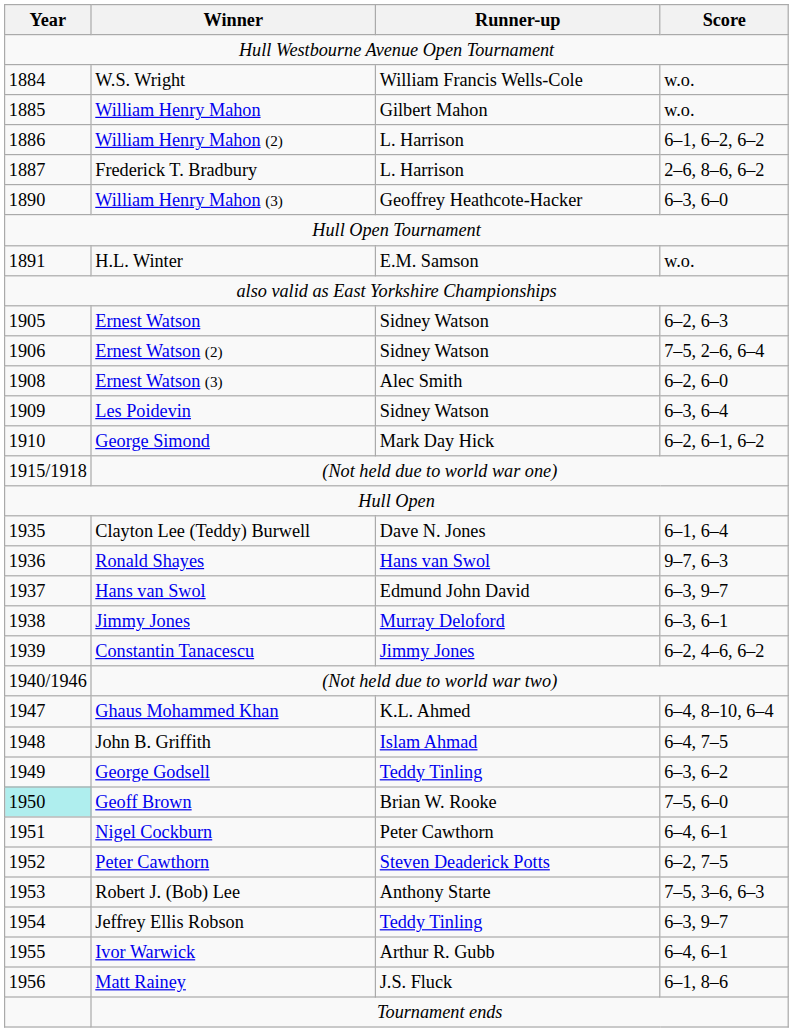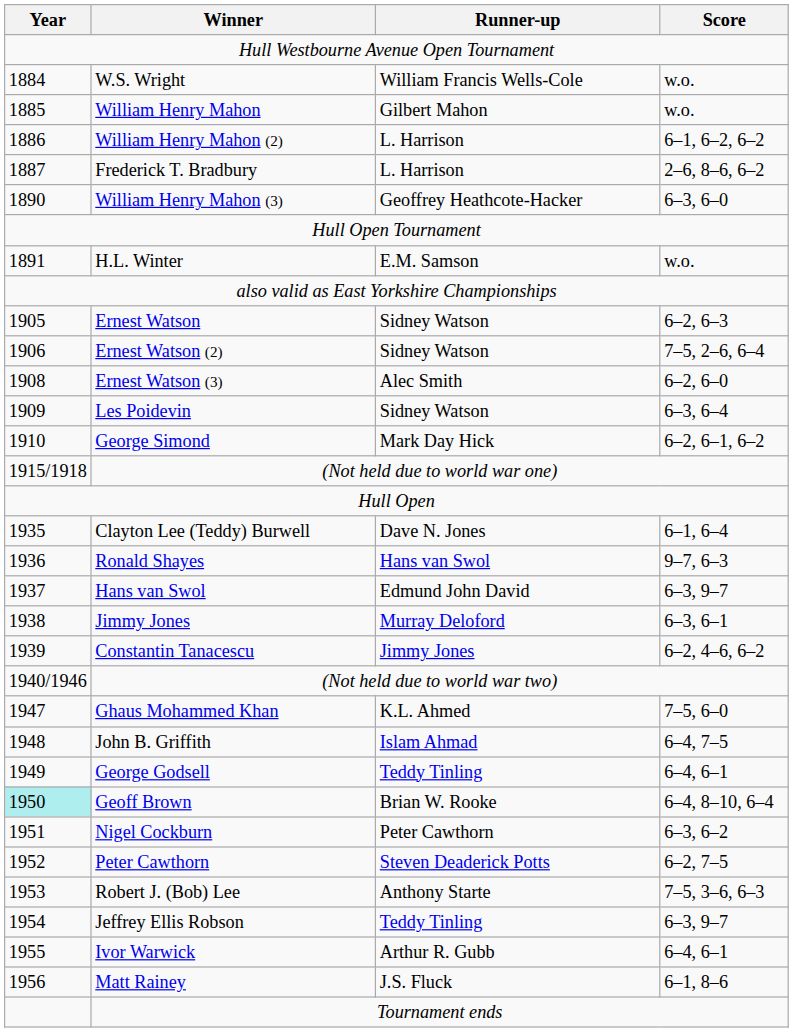 <table class="wikitable" style="font-size:95%;">
 <tr>
 <th style="width:60px;">Year</th>
 <th style="width:230px;">Winner</th>
 <th style="width:230px;">Runner-up</th>
 <th style="width:100px;">Score</th>
 </tr>
 <tr>
 <td colspan=4 align=center><em>Hull Westbourne Avenue Open Tournament</em></td>
 </tr>
 <tr>
 <td>1884</td>
 <td> W.S. Wright</td>
 <td> William Francis Wells-Cole</td>
 <td>w.o.</td>
 </tr>
 <tr>
 <td>1885</td>
 <td> <a href='#'>William Henry Mahon</a></td>
 <td> Gilbert Mahon</td>
 <td>w.o.</td>
 </tr>
 <tr>
 <td>1886</td>
 <td> <a href='#'>William Henry Mahon</a> <small>(2)</small></td>
 <td> L. Harrison</td>
 <td>6–1, 6–2, 6–2</td>
 </tr>
 <tr>
 <td>1887</td>
 <td> Frederick T. Bradbury</td>
 <td> L. Harrison</td>
 <td>2–6, 8–6, 6–2</td>
 </tr>
 <tr>
 <td>1890</td>
 <td> <a href='#'>William Henry Mahon</a> <small>(3)</small></td>
 <td> Geoffrey Heathcote-Hacker</td>
 <td>6–3, 6–0</td>
 </tr>
 <tr>
 <td colspan=4 align=center><em>Hull Open Tournament</em></td>
 </tr>
 <tr>
 <td>1891</td>
 <td> H.L. Winter</td>
 <td> E.M. Samson</td>
 <td>w.o.</td>
 </tr>
 <tr>
 <td colspan=4 align=center><em>also valid as East Yorkshire Championships</em></td>
 </tr>
 <tr>
 <td>1905</td>
 <td> <a href='#'>Ernest Watson</a></td>
 <td> Sidney Watson</td>
 <td>6–2, 6–3</td>
 </tr>
 <tr>
 <td>1906</td>
 <td> <a href='#'>Ernest Watson</a> <small>(2)</small></td>
 <td> Sidney Watson</td>
 <td>7–5, 2–6, 6–4</td>
 </tr>
 <tr>
 <td>1908</td>
 <td> <a href='#'>Ernest Watson</a> <small>(3)</small></td>
 <td> Alec Smith</td>
 <td>6–2, 6–0</td>
 </tr>
 <tr>
 <td>1909</td>
 <td> <a href='#'>Les Poidevin</a></td>
 <td> Sidney Watson</td>
 <td>6–3, 6–4</td>
 </tr>
 <tr>
 <td>1910</td>
 <td> <a href='#'>George Simond</a></td>
 <td> Mark Day Hick</td>
 <td>6–2, 6–1, 6–2</td>
 </tr>
 <tr>
 <td>1915/1918</td>
 <td colspan=3 align=center><em>(Not held due to world war one)</em></td>
 </tr>
 <tr>
 <td colspan=4 align=center><em>Hull Open</em></td>
 </tr>
 <tr>
 <td>1935</td>
 <td> Clayton Lee (Teddy) Burwell</td>
 <td> Dave N. Jones</td>
 <td>6–1, 6–4</td>
 </tr>
 <tr>
 <td>1936</td>
 <td> <a href='#'>Ronald Shayes</a></td>
 <td> <a href='#'>Hans van Swol</a></td>
 <td>9–7, 6–3</td>
 </tr>
 <tr>
 <td>1937</td>
 <td> <a href='#'>Hans van Swol</a></td>
 <td> Edmund John David</td>
 <td>6–3, 9–7</td>
 </tr>
 <tr>
 <td>1938</td>
 <td> <a href='#'>Jimmy Jones</a></td>
 <td> <a href='#'>Murray Deloford</a></td>
 <td>6–3, 6–1</td>
 </tr>
 <tr>
 <td>1939</td>
 <td> <a href='#'>Constantin Tanacescu</a></td>
 <td> <a href='#'>Jimmy Jones</a></td>
 <td>6–2, 4–6, 6–2</td>
 </tr>
 <tr>
 <td>1940/1946</td>
 <td colspan=3 align=center><em>(Not held due to world war two)</em></td>
 </tr>
 <tr>
 <td>1947</td>
 <td> <a href='#'>Ghaus Mohammed Khan</a></td>
 <td> K.L. Ahmed</td>
-<td>6–4, 8–10, 6–4</td>
+<td>7–5, 6–0</td>
 </tr>
 <tr>
 <td>1948</td>
 <td> John B. Griffith</td>
 <td> <a href='#'>Islam Ahmad</a></td>
 <td>6–4, 7–5</td>
 </tr>
 <tr>
 <td>1949</td>
 <td> <a href='#'>George Godsell</a></td>
 <td> <a href='#'>Teddy Tinling</a></td>
-<td>6–3, 6–2</td>
+<td>6–4, 6–1</td>
 </tr>
 <tr>
 <td style="background: paleturquoise;">1950</td>
 <td> <a href='#'>Geoff Brown</a></td>
 <td> Brian W. Rooke</td>
-<td>7–5, 6–0</td>
+<td>6–4, 8–10, 6–4</td>
 </tr>
 <tr>
 <td>1951</td>
 <td> <a href='#'>Nigel Cockburn</a></td>
 <td> Peter Cawthorn</td>
-<td>6–4, 6–1</td>
+<td>6–3, 6–2</td>
 </tr>
 <tr>
 <td>1952</td>
 <td> <a href='#'>Peter Cawthorn</a></td>
 <td> <a href='#'>Steven Deaderick Potts</a></td>
 <td>6–2, 7–5</td>
 </tr>
 <tr>
 <td>1953</td>
 <td> Robert J. (Bob) Lee</td>
 <td> Anthony Starte</td>
 <td>7–5, 3–6, 6–3</td>
 </tr>
 <tr>
 <td>1954</td>
 <td> Jeffrey Ellis Robson</td>
 <td> <a href='#'>Teddy Tinling</a></td>
 <td>6–3, 9–7</td>
 </tr>
 <tr>
 <td>1955</td>
 <td> <a href='#'>Ivor Warwick</a></td>
 <td> Arthur R. Gubb</td>
 <td>6–4, 6–1</td>
 </tr>
 <tr>
 <td>1956</td>
 <td> <a href='#'>Matt Rainey</a></td>
 <td> J.S. Fluck</td>
 <td>6–1, 8–6</td>
 </tr>
 <tr>
 <td></td>
 <td colspan=3 align=center><em>Tournament ends</em></td>
 </tr>
 </table>
